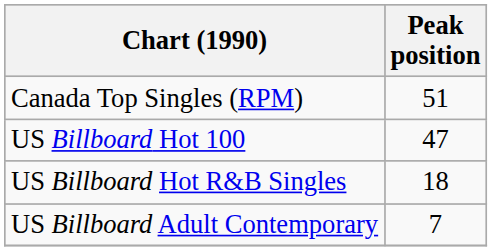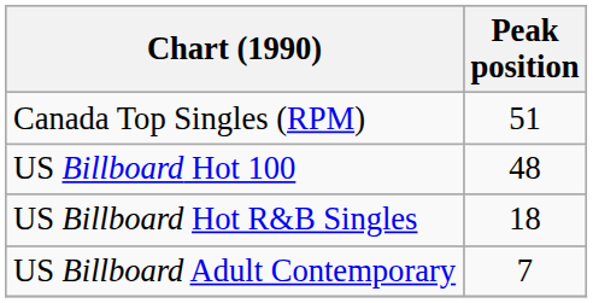 <table class="wikitable sortable">
 <tr>
 <th>Chart (1990)</th>
 <th>Peak<br>position</th>
 </tr>
 <tr>
 <td>Canada Top Singles (<a href='#'>RPM</a>)</td>
 <td align="center">51</td>
 </tr>
 <tr>
 <td>US <a href='#'><em>Billboard</em> Hot 100</a></td>
-<td align="center">47</td>
+<td align="center">48</td>
 </tr>
 <tr>
 <td>US <em>Billboard</em> <a href='#'>Hot R&B Singles</a></td>
 <td align="center">18</td>
 </tr>
 <tr>
 <td>US <em>Billboard</em> <a href='#'>Adult Contemporary</a></td>
 <td align="center">7</td>
 </tr>
 <tr>
 </tr>
 </table>
